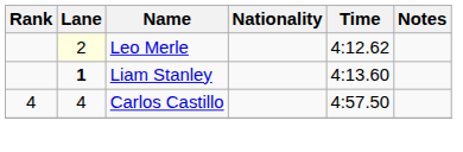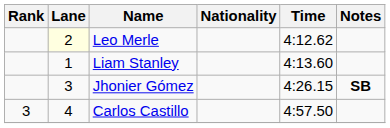 <table class="wikitable sortable" style="text-align:center">
 <tr>
 <th>Rank</th>
 <th>Lane</th>
 <th>Name</th>
 <th>Nationality</th>
 <th>Time</th>
 <th>Notes</th>
 </tr>
 <tr>
 <td></td>
 <td style="background: lightyellow;">2</td>
 <td align=left><a href='#'>Leo Merle</a></td>
 <td align=left></td>
 <td>4:12.62</td>
 <td></td>
 </tr>
 <tr>
 <td></td>
-<td><strong>1</strong></td>
+<td>1</td>
 <td align=left><a href='#'>Liam Stanley</a></td>
 <td align=left></td>
 <td>4:13.60</td>
 <td></td>
 </tr>
 <tr>
-<td>4</td>
+<td></td>
+<td>3</td>
+<td align=left><a href='#'>Jhonier Gómez</a></td>
+<td align=left></td>
+<td>4:26.15</td>
+<td><strong>SB</strong></td>
+</tr>
+<tr>
+<td>3</td>
 <td>4</td>
 <td align=left><a href='#'>Carlos Castillo</a></td>
 <td align=left></td>
 <td>4:57.50</td>
 <td></td>
 </tr>
 <tr>
 </tr>
 </table>
